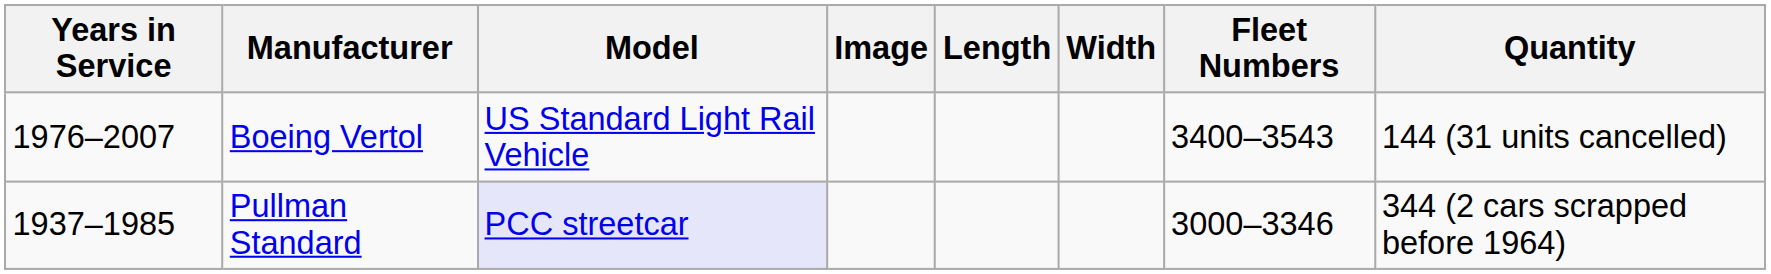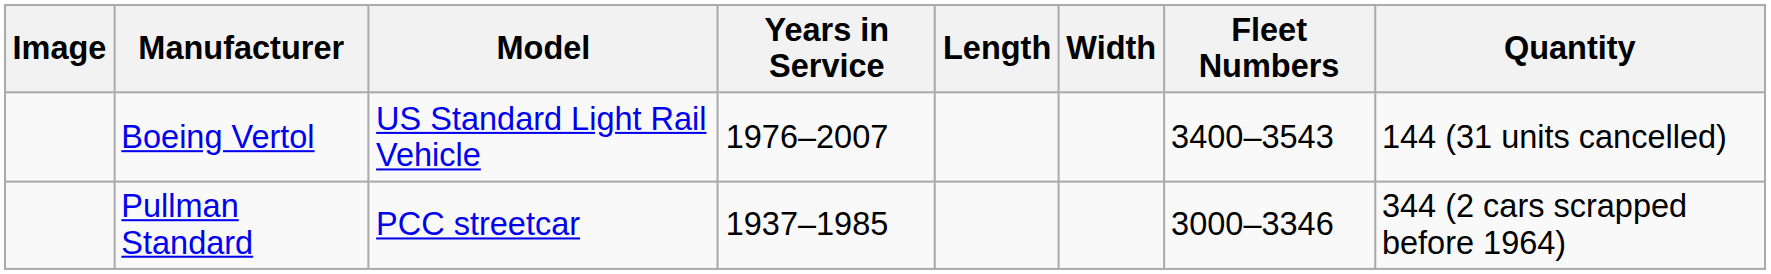 <table class="wikitable">
 <tr>
-<th>Years in Service</th>
+<th>Image</th>
 <th>Manufacturer</th>
 <th>Model</th>
-<th>Image</th>
+<th>Years in Service</th>
 <th>Length</th>
 <th>Width</th>
 <th>Fleet Numbers</th>
 <th>Quantity</th>
 </tr>
 <tr>
-<td>1976–2007</td>
+<td></td>
 <td><a href='#'>Boeing Vertol</a></td>
 <td><a href='#'>US Standard Light Rail Vehicle</a></td>
-<td></td>
+<td>1976–2007</td>
 <td></td>
 <td></td>
 <td>3400–3543</td>
 <td>144 (31 units cancelled)</td>
 </tr>
 <tr>
+<td></td>
+<td><a href='#'>Pullman Standard</a></td>
+<td><a href='#'>PCC streetcar</a></td>
 <td>1937–1985</td>
-<td><a href='#'>Pullman Standard</a></td>
-<td style="background: lavender;"><a href='#'>PCC streetcar</a></td>
-<td></td>
 <td></td>
 <td></td>
 <td>3000–3346</td>
 <td>344 (2 cars scrapped before 1964)</td>
 </tr>
 </table>
